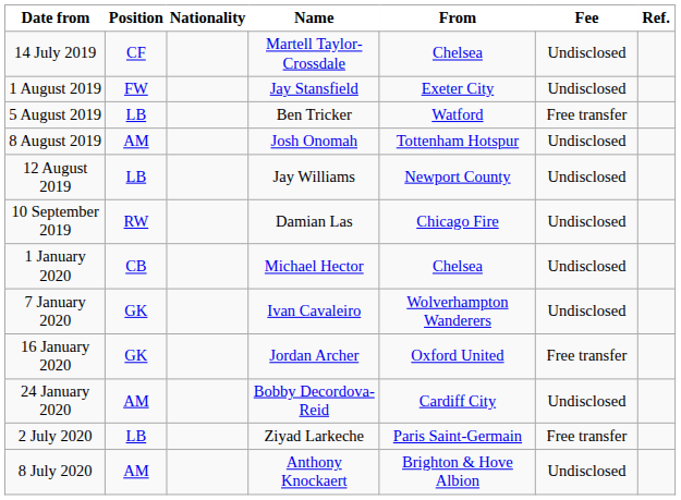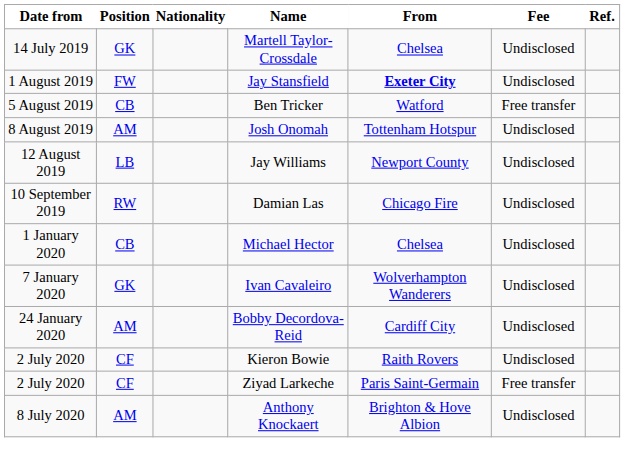 <table class="wikitable"  style="text-align:center; font-size:90%; ">
 <tr>
 <th style="background:white; color:black; border:black; width:120px;">Date from</th>
 <th style="background:white; color:black; border:black; width:50px;">Position</th>
 <th style="background:white; color:black; border:black; width:50px;">Nationality</th>
 <th style="background:white; color:black; border:black; width:180px;">Name</th>
 <th style="background:white; color:black; border:black; width:200px;">From</th>
 <th style="background:white; color:black; border:black; width:110px;">Fee</th>
 <th style="background:white; color:black; border:black; width:30px;">Ref.</th>
 </tr>
 <tr>
 <td>14 July 2019</td>
-<td><a href='#'>CF</a></td>
+<td><a href='#'>GK</a></td>
 <td></td>
 <td><a href='#'>Martell Taylor-Crossdale</a></td>
 <td> <a href='#'>Chelsea</a></td>
 <td>Undisclosed</td>
 <td></td>
 </tr>
 <tr>
 <td>1 August 2019</td>
 <td><a href='#'>FW</a></td>
 <td></td>
 <td><a href='#'>Jay Stansfield</a></td>
-<td> <a href='#'>Exeter City</a></td>
+<td><strong> <a href='#'>Exeter City</a></strong></td>
 <td>Undisclosed</td>
 <td></td>
 </tr>
 <tr>
 <td>5 August 2019</td>
-<td><a href='#'>LB</a></td>
+<td><a href='#'>CB</a></td>
 <td></td>
 <td>Ben Tricker</td>
 <td> <a href='#'>Watford</a></td>
 <td>Free transfer</td>
 <td></td>
 </tr>
 <tr>
 <td>8 August 2019</td>
 <td><a href='#'>AM</a></td>
 <td></td>
 <td><a href='#'>Josh Onomah</a></td>
 <td> <a href='#'>Tottenham Hotspur</a></td>
 <td>Undisclosed</td>
 <td></td>
 </tr>
 <tr>
 <td>12 August 2019</td>
 <td><a href='#'>LB</a></td>
 <td></td>
 <td>Jay Williams</td>
 <td> <a href='#'>Newport County</a></td>
 <td>Undisclosed</td>
 <td></td>
 </tr>
 <tr>
 <td>10 September 2019</td>
 <td><a href='#'>RW</a></td>
 <td></td>
 <td>Damian Las</td>
 <td> <a href='#'>Chicago Fire</a></td>
 <td>Undisclosed</td>
 <td></td>
 </tr>
 <tr>
 <td>1 January 2020</td>
 <td><a href='#'>CB</a></td>
 <td></td>
 <td><a href='#'>Michael Hector</a></td>
 <td> <a href='#'>Chelsea</a></td>
 <td>Undisclosed</td>
 <td></td>
 </tr>
 <tr>
 <td>7 January 2020</td>
 <td><a href='#'>GK</a></td>
 <td></td>
 <td><a href='#'>Ivan Cavaleiro</a></td>
 <td> <a href='#'>Wolverhampton Wanderers</a></td>
 <td>Undisclosed</td>
 <td></td>
 </tr>
 <tr>
-<td>16 January 2020</td>
-<td><a href='#'>GK</a></td>
-<td></td>
-<td><a href='#'>Jordan Archer</a></td>
-<td> <a href='#'>Oxford United</a></td>
-<td>Free transfer</td>
-<td></td>
-</tr>
-<tr>
 <td>24 January 2020</td>
 <td><a href='#'>AM</a></td>
 <td></td>
 <td><a href='#'>Bobby Decordova-Reid</a></td>
 <td> <a href='#'>Cardiff City</a></td>
 <td>Undisclosed</td>
 <td></td>
 </tr>
 <tr>
 <td>2 July 2020</td>
-<td><a href='#'>LB</a></td>
+<td><a href='#'>CF</a></td>
+<td></td>
+<td>Kieron Bowie</td>
+<td> <a href='#'>Raith Rovers</a></td>
+<td>Undisclosed</td>
+<td></td>
+</tr>
+<tr>
+<td>2 July 2020</td>
+<td><a href='#'>CF</a></td>
 <td></td>
 <td>Ziyad Larkeche</td>
 <td> <a href='#'>Paris Saint-Germain</a></td>
 <td>Free transfer</td>
 <td></td>
 </tr>
 <tr>
 <td>8 July 2020</td>
 <td><a href='#'>AM</a></td>
 <td></td>
 <td><a href='#'>Anthony Knockaert</a></td>
 <td> <a href='#'>Brighton & Hove Albion</a></td>
 <td>Undisclosed</td>
 <td></td>
 </tr>
 </table>
